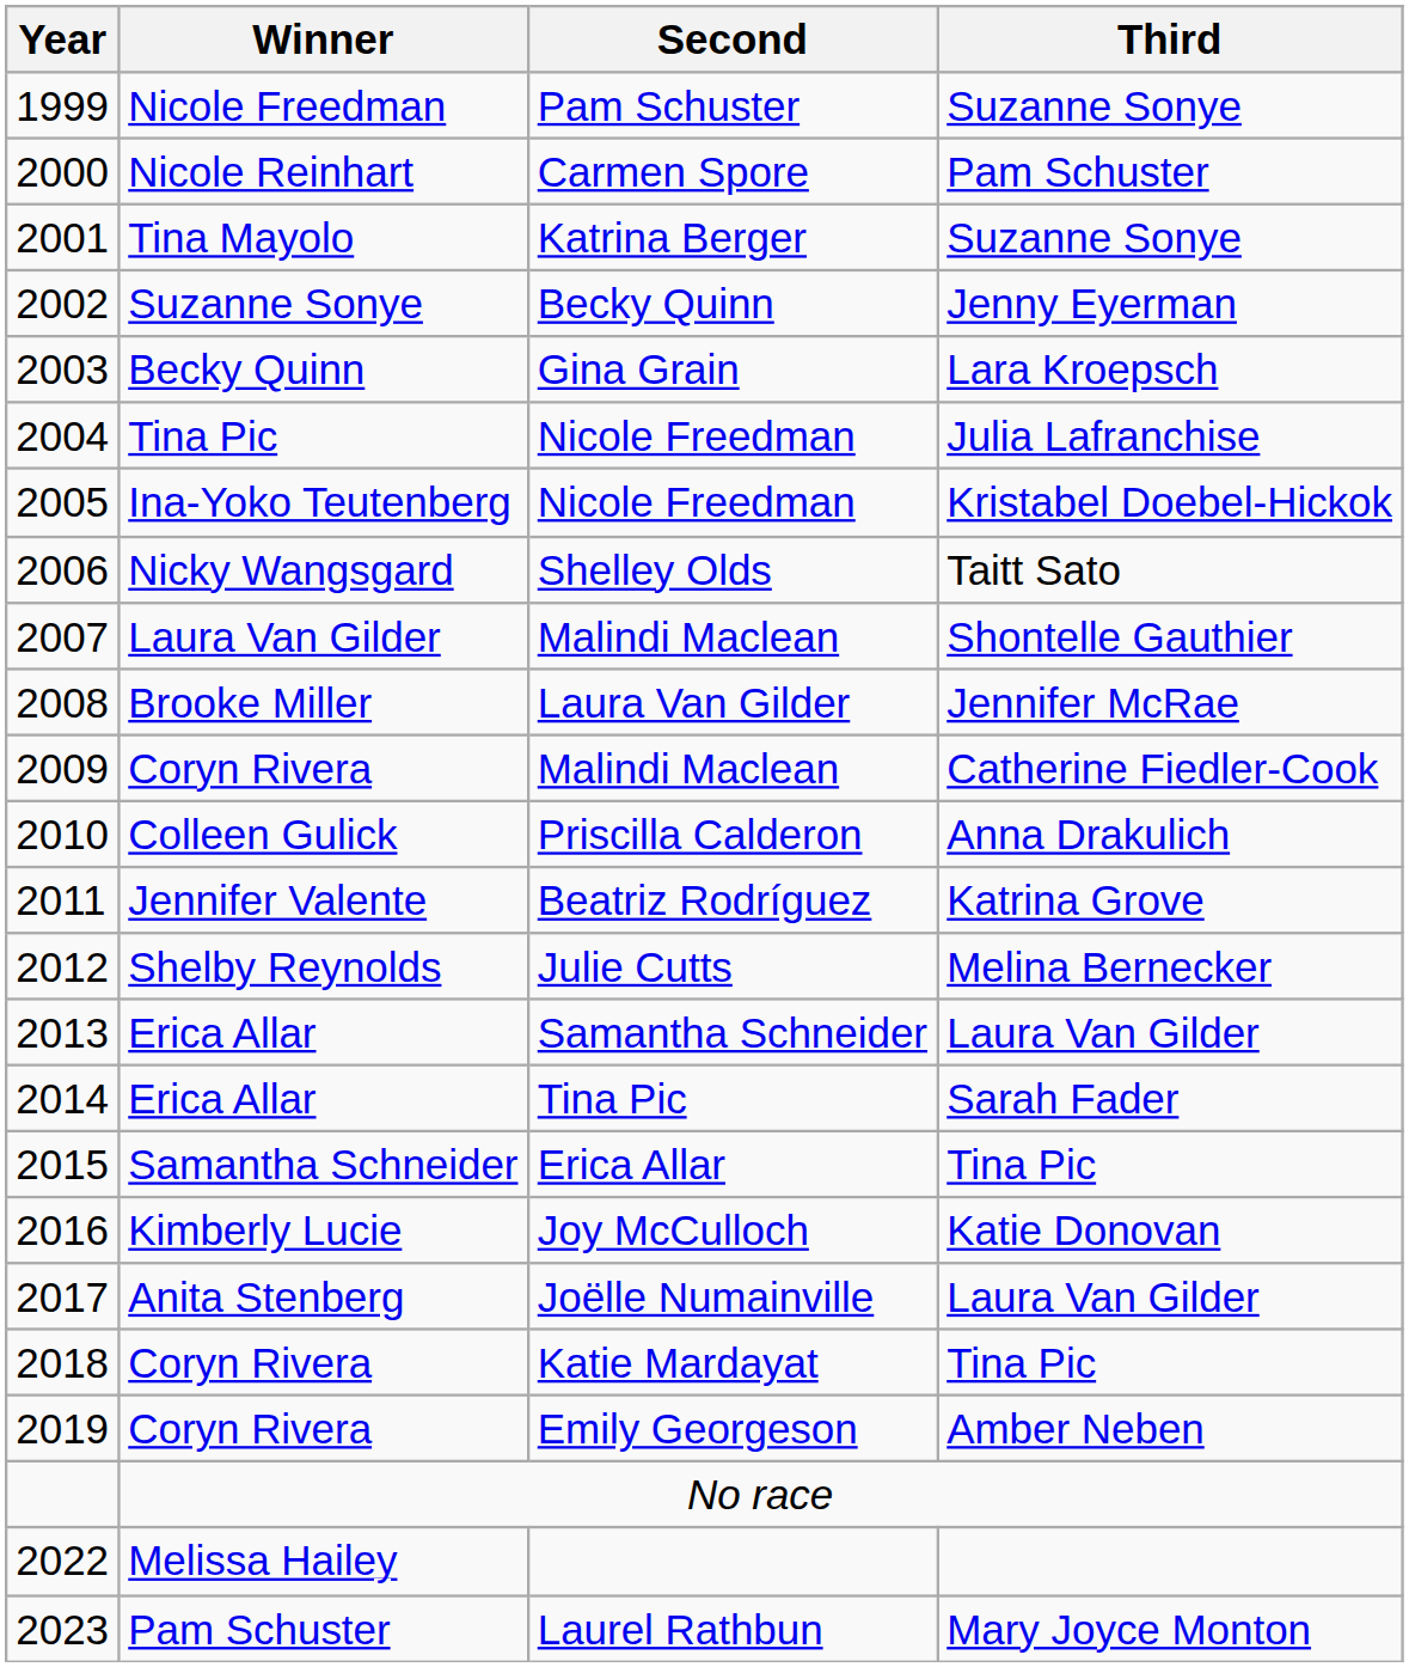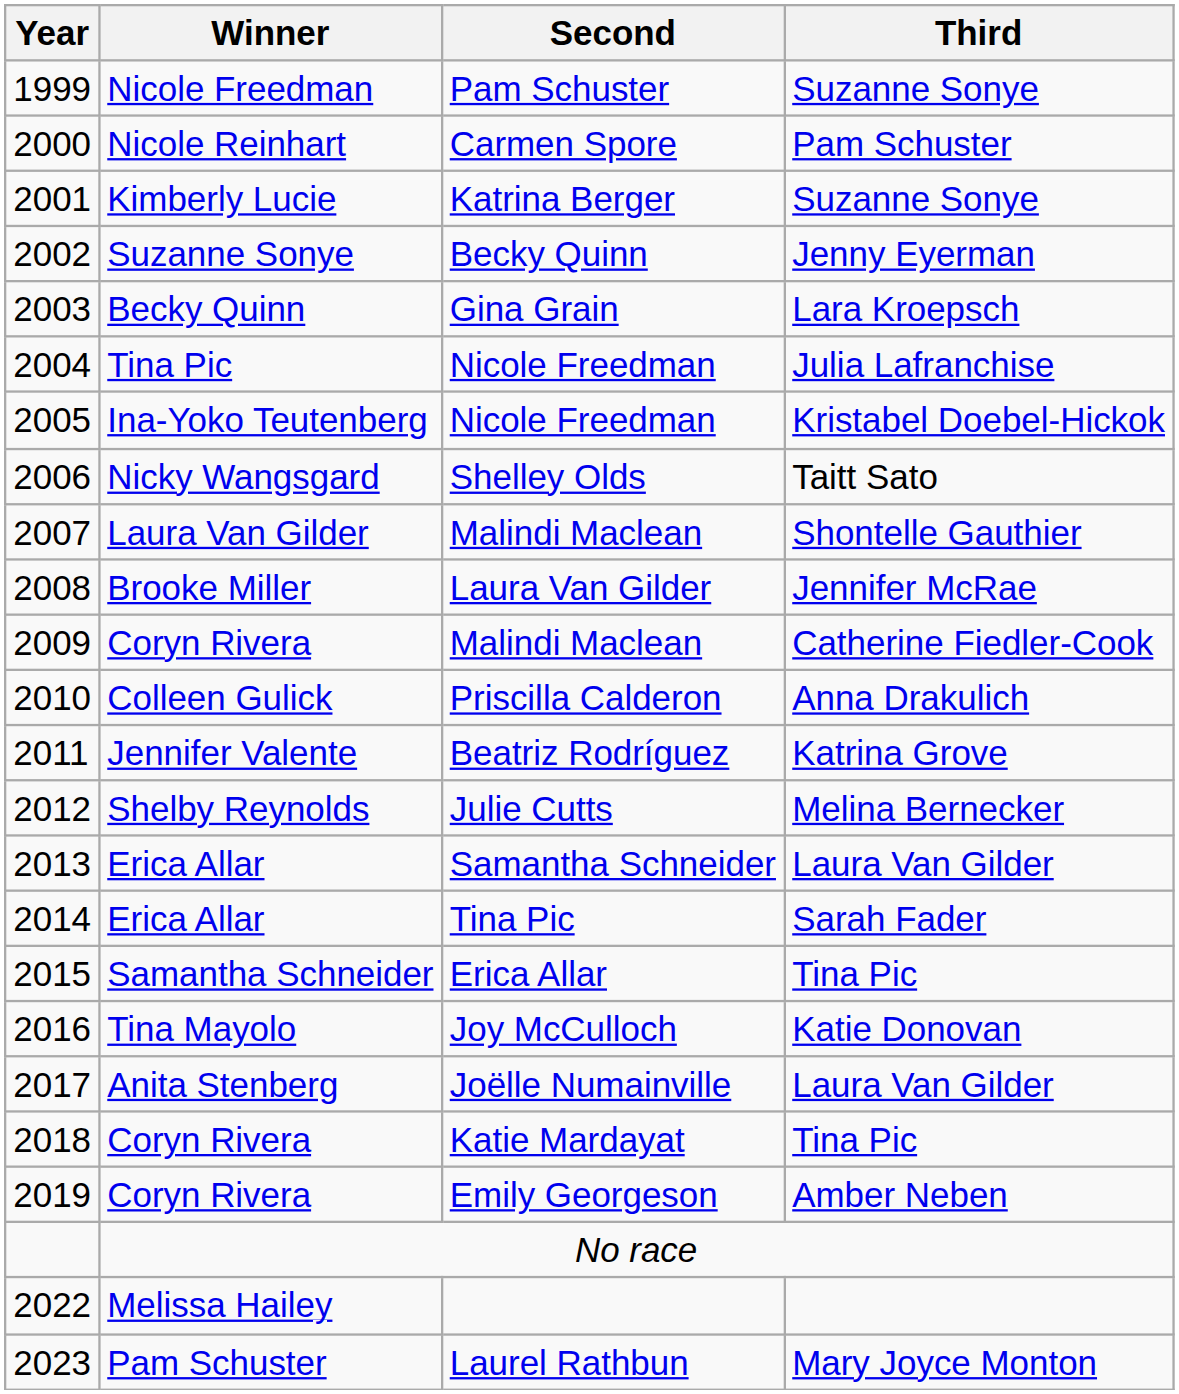 <table class="wikitable sortable" style="font-size:95%">
 <tr>
 <th>Year</th>
 <th>Winner</th>
 <th>Second</th>
 <th>Third</th>
 </tr>
 <tr>
 <td>1999</td>
 <td> <a href='#'>Nicole Freedman</a></td>
 <td> <a href='#'>Pam Schuster</a></td>
 <td> <a href='#'>Suzanne Sonye</a></td>
 </tr>
 <tr>
 <td>2000</td>
 <td> <a href='#'>Nicole Reinhart</a></td>
 <td> <a href='#'>Carmen Spore</a></td>
 <td> <a href='#'>Pam Schuster</a></td>
 </tr>
 <tr>
 <td>2001</td>
-<td> <a href='#'>Tina Mayolo</a></td>
+<td> <a href='#'>Kimberly Lucie</a></td>
 <td> <a href='#'>Katrina Berger</a></td>
 <td> <a href='#'>Suzanne Sonye</a></td>
 </tr>
 <tr>
 <td>2002</td>
 <td> <a href='#'>Suzanne Sonye</a></td>
 <td> <a href='#'>Becky Quinn</a></td>
 <td> <a href='#'>Jenny Eyerman</a></td>
 </tr>
 <tr>
 <td>2003</td>
 <td> <a href='#'>Becky Quinn</a></td>
 <td> <a href='#'>Gina Grain</a></td>
 <td> <a href='#'>Lara Kroepsch</a></td>
 </tr>
 <tr>
 <td>2004</td>
 <td> <a href='#'>Tina Pic</a></td>
 <td> <a href='#'>Nicole Freedman</a></td>
 <td> <a href='#'>Julia Lafranchise</a></td>
 </tr>
 <tr>
 <td>2005</td>
 <td> <a href='#'>Ina-Yoko Teutenberg</a></td>
 <td> <a href='#'>Nicole Freedman</a></td>
 <td> <a href='#'>Kristabel Doebel-Hickok</a></td>
 </tr>
 <tr>
 <td>2006</td>
 <td> <a href='#'>Nicky Wangsgard</a></td>
 <td> <a href='#'>Shelley Olds</a></td>
 <td> Taitt Sato</td>
 </tr>
 <tr>
 <td>2007</td>
 <td> <a href='#'>Laura Van Gilder</a></td>
 <td> <a href='#'>Malindi Maclean</a></td>
 <td> <a href='#'>Shontelle Gauthier</a></td>
 </tr>
 <tr>
 <td>2008</td>
 <td> <a href='#'>Brooke Miller</a></td>
 <td> <a href='#'>Laura Van Gilder</a></td>
 <td> <a href='#'>Jennifer McRae</a></td>
 </tr>
 <tr>
 <td>2009</td>
 <td> <a href='#'>Coryn Rivera</a></td>
 <td> <a href='#'>Malindi Maclean</a></td>
 <td> <a href='#'>Catherine Fiedler-Cook</a></td>
 </tr>
 <tr>
 <td>2010</td>
 <td> <a href='#'>Colleen Gulick</a></td>
 <td> <a href='#'>Priscilla Calderon</a></td>
 <td> <a href='#'>Anna Drakulich</a></td>
 </tr>
 <tr>
 <td>2011</td>
 <td> <a href='#'>Jennifer Valente</a></td>
 <td> <a href='#'>Beatriz Rodríguez</a></td>
 <td> <a href='#'>Katrina Grove</a></td>
 </tr>
 <tr>
 <td>2012</td>
 <td> <a href='#'>Shelby Reynolds</a></td>
 <td> <a href='#'>Julie Cutts</a></td>
 <td> <a href='#'>Melina Bernecker</a></td>
 </tr>
 <tr>
 <td>2013</td>
 <td> <a href='#'>Erica Allar</a></td>
 <td> <a href='#'>Samantha Schneider</a></td>
 <td> <a href='#'>Laura Van Gilder</a></td>
 </tr>
 <tr>
 <td>2014</td>
 <td> <a href='#'>Erica Allar</a></td>
 <td> <a href='#'>Tina Pic</a></td>
 <td> <a href='#'>Sarah Fader</a></td>
 </tr>
 <tr>
 <td>2015</td>
 <td> <a href='#'>Samantha Schneider</a></td>
 <td> <a href='#'>Erica Allar</a></td>
 <td> <a href='#'>Tina Pic</a></td>
 </tr>
 <tr>
 <td>2016</td>
-<td> <a href='#'>Kimberly Lucie</a></td>
+<td> <a href='#'>Tina Mayolo</a></td>
 <td> <a href='#'>Joy McCulloch</a></td>
 <td> <a href='#'>Katie Donovan</a></td>
 </tr>
 <tr>
 <td>2017</td>
 <td> <a href='#'>Anita Stenberg</a></td>
 <td> <a href='#'>Joëlle Numainville</a></td>
 <td> <a href='#'>Laura Van Gilder</a></td>
 </tr>
 <tr>
 <td>2018</td>
 <td> <a href='#'>Coryn Rivera</a></td>
 <td> <a href='#'>Katie Mardayat</a></td>
 <td> <a href='#'>Tina Pic</a></td>
 </tr>
 <tr>
 <td>2019</td>
 <td> <a href='#'>Coryn Rivera</a></td>
 <td> <a href='#'>Emily Georgeson</a></td>
 <td> <a href='#'>Amber Neben</a></td>
 </tr>
 <tr>
 <td></td>
 <td colspan=3 align=center><em>No race</em></td>
 </tr>
 <tr>
 <td>2022</td>
 <td> <a href='#'>Melissa Hailey</a></td>
 <td></td>
 <td></td>
 </tr>
 <tr>
 <td>2023</td>
 <td> <a href='#'>Pam Schuster</a></td>
 <td> <a href='#'>Laurel Rathbun</a></td>
 <td> <a href='#'>Mary Joyce Monton</a></td>
 </tr>
 </table>
